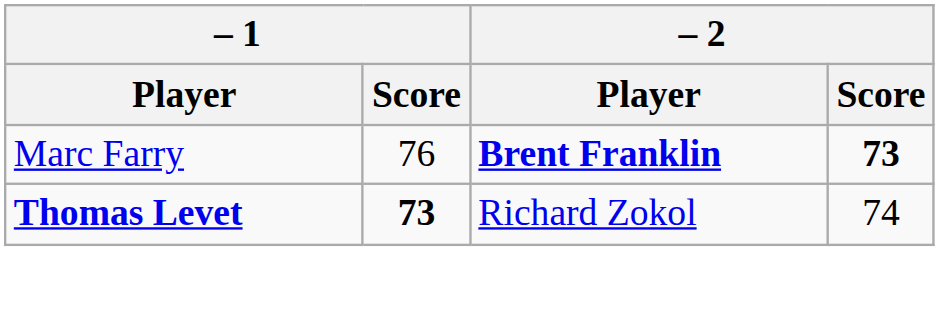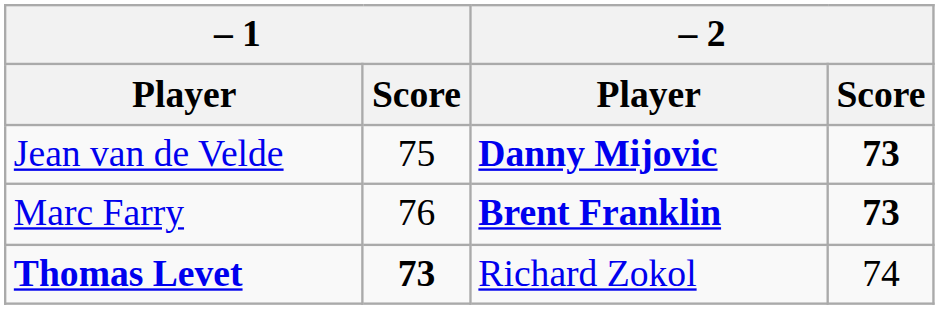 <table class=wikitable>
 <tr>
 <th colspan=2> – 1</th>
 <th colspan=2> – 2</th>
 </tr>
 <tr>
 <th width=145>Player</th>
 <th>Score</th>
 <th width=145>Player</th>
 <th>Score</th>
+</tr>
+<tr>
+<td><a href='#'>Jean van de Velde</a></td>
+<td align=center>75</td>
+<td><strong><a href='#'>Danny Mijovic</a></strong></td>
+<td align=center><strong>73</strong></td>
 </tr>
 <tr>
 <td><a href='#'>Marc Farry</a></td>
 <td align=center>76</td>
 <td><strong><a href='#'>Brent Franklin</a></strong></td>
 <td align=center><strong>73</strong></td>
 </tr>
 <tr>
 <td><strong><a href='#'>Thomas Levet</a></strong></td>
 <td align=center><strong>73</strong></td>
 <td><a href='#'>Richard Zokol</a></td>
 <td align=center>74</td>
 </tr>
 </table>
